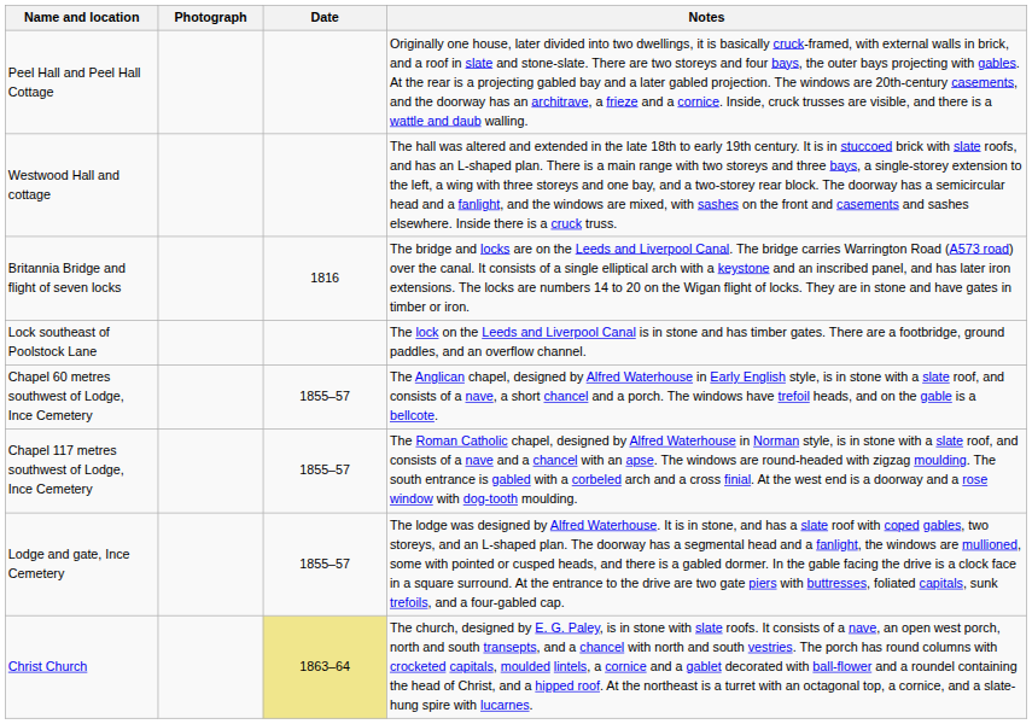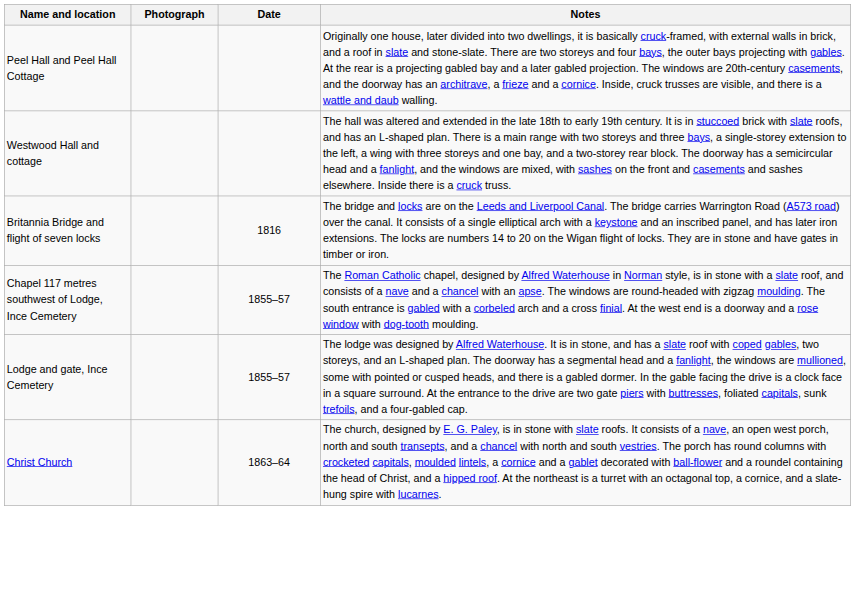 <table class="wikitable sortable plainrowheaders" style="width:100%;border:0px;text-align:left;line-height:150%;">
 <tr>
 <th scope="col"  style="width:150px">Name and location</th>
 <th scope="col"  style="width:100px" class="unsortable">Photograph</th>
 <th scope="col"  style="width:120px">Date</th>
 <th scope="col"  style="width:650px" class="unsortable">Notes</th>
 </tr>
 <tr>
 <td>Peel Hall and Peel Hall Cottage<br><small></small></td>
 <td></td>
 <td align="center"></td>
 <td>Originally one house, later divided into two dwellings, it is basically <a href='#'>cruck</a>-framed, with external walls in brick, and a roof in <a href='#'>slate</a> and stone-slate. There are two storeys and four <a href='#'>bays</a>, the outer bays projecting with <a href='#'>gables</a>. At the rear is a projecting gabled bay and a later gabled projection. The windows are 20th-century <a href='#'>casements</a>, and the doorway has an <a href='#'>architrave</a>, a <a href='#'>frieze</a> and a <a href='#'>cornice</a>. Inside, cruck trusses are visible, and there is a <a href='#'>wattle and daub</a> walling.</td>
 </tr>
 <tr>
 <td>Westwood Hall and cottage<br><small></small></td>
 <td></td>
 <td align="center"></td>
 <td>The hall was altered and extended in the late 18th to early 19th century. It is in <a href='#'>stuccoed</a> brick with <a href='#'>slate</a> roofs, and has an L-shaped plan. There is a main range with two storeys and three <a href='#'>bays</a>, a single-storey extension to the left, a wing with three storeys and one bay, and a two-storey rear block. The doorway has a semicircular head and a <a href='#'>fanlight</a>, and the windows are mixed, with <a href='#'>sashes</a> on the front and <a href='#'>casements</a> and sashes elsewhere. Inside there is a <a href='#'>cruck</a> truss.</td>
 </tr>
 <tr>
 <td>Britannia Bridge and flight of seven locks<br><small></small></td>
 <td></td>
 <td align="center">1816</td>
 <td>The bridge and <a href='#'>locks</a> are on the <a href='#'>Leeds and Liverpool Canal</a>. The bridge carries Warrington Road (<a href='#'>A573 road</a>) over the canal. It consists of a single elliptical arch with a <a href='#'>keystone</a> and an inscribed panel, and has later iron extensions. The locks are numbers 14 to 20 on the Wigan flight of locks. They are in stone and have gates in timber or iron.</td>
 </tr>
 <tr>
-<td>Lock southeast of Poolstock Lane<br><small></small></td>
-<td></td>
-<td align="center"></td>
-<td>The <a href='#'>lock</a> on the <a href='#'>Leeds and Liverpool Canal</a> is in stone and has timber gates. There are a footbridge, ground paddles, and an overflow channel.</td>
-</tr>
-<tr>
-<td>Chapel 60 metres southwest of Lodge,<br>Ince Cemetery<br><small></small></td>
-<td></td>
-<td align="center">1855–57</td>
-<td>The <a href='#'>Anglican</a> chapel, designed by <a href='#'>Alfred Waterhouse</a> in <a href='#'>Early English</a> style, is in stone with a <a href='#'>slate</a> roof, and consists of a <a href='#'>nave</a>, a short <a href='#'>chancel</a> and a porch. The windows have <a href='#'>trefoil</a> heads, and on the <a href='#'>gable</a> is a <a href='#'>bellcote</a>.</td>
-</tr>
-<tr>
 <td>Chapel 117 metres southwest of Lodge,<br>Ince Cemetery<br><small></small></td>
 <td></td>
 <td align="center">1855–57</td>
 <td>The <a href='#'>Roman Catholic</a> chapel, designed by <a href='#'>Alfred Waterhouse</a> in <a href='#'>Norman</a> style, is in stone with a <a href='#'>slate</a> roof, and consists of a <a href='#'>nave</a> and a <a href='#'>chancel</a> with an <a href='#'>apse</a>. The windows are round-headed with zigzag <a href='#'>moulding</a>. The south entrance is <a href='#'>gabled</a> with a <a href='#'>corbeled</a> arch and a cross <a href='#'>finial</a>. At the west end is a doorway and a <a href='#'>rose window</a> with <a href='#'>dog-tooth</a> moulding.</td>
 </tr>
 <tr>
 <td>Lodge and gate, Ince Cemetery<br><small></small></td>
 <td></td>
 <td align="center">1855–57</td>
 <td>The lodge was designed by <a href='#'>Alfred Waterhouse</a>. It is in stone, and has a <a href='#'>slate</a> roof with <a href='#'>coped</a> <a href='#'>gables</a>, two storeys, and an L-shaped plan. The doorway has a segmental head and a <a href='#'>fanlight</a>, the windows are <a href='#'>mullioned</a>, some with pointed or cusped heads, and there is a gabled dormer. In the gable facing the drive is a clock face in a square surround. At the entrance to the drive are two gate <a href='#'>piers</a> with <a href='#'>buttresses</a>, foliated <a href='#'>capitals</a>, sunk <a href='#'>trefoils</a>, and a four-gabled cap.</td>
 </tr>
 <tr>
 <td><a href='#'>Christ Church</a><br><small></small></td>
 <td></td>
-<td align="center" style="background: khaki;">1863–64</td>
+<td align="center">1863–64</td>
 <td>The church, designed by <a href='#'>E. G. Paley</a>, is in stone with <a href='#'>slate</a> roofs. It consists of a <a href='#'>nave</a>, an open west porch, north and south <a href='#'>transepts</a>, and a <a href='#'>chancel</a> with north and south <a href='#'>vestries</a>. The porch has round columns with <a href='#'>crocketed</a> <a href='#'>capitals</a>, <a href='#'>moulded</a> <a href='#'>lintels</a>, a <a href='#'>cornice</a> and a <a href='#'>gablet</a> decorated with <a href='#'>ball-flower</a> and a roundel containing the head of Christ, and a <a href='#'>hipped roof</a>. At the northeast is a turret with an octagonal top, a cornice, and a slate-hung spire with <a href='#'>lucarnes</a>.</td>
 </tr>
 <tr>
 </tr>
 </table>
